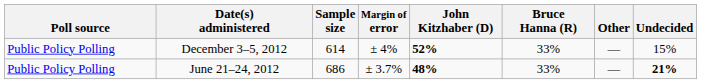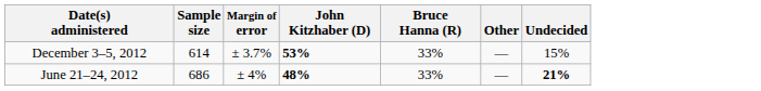 <table class="wikitable">
 <tr valign= bottom>
-<th style="width:185px;">Poll source</th>
 <th style="width:190px;">Date(s)<br>administered</th>
 <th class=small>Sample<br>size</th>
 <th><small>Margin of</small><br>error</th>
 <th style="width:110px;">John<br>Kitzhaber (D)</th>
 <th style="width:110px;">Bruce<br>Hanna (R)</th>
 <th style="width:40px;">Other</th>
 <th style="width:40px;">Undecided</th>
 </tr>
 <tr>
-<td><a href='#'>Public Policy Polling</a></td>
 <td align=center>December 3–5, 2012</td>
 <td align=center>614</td>
-<td align=center>± 4%</td>
-<td><strong>52%</strong></td>
+<td align=center>± 3.7%</td>
+<td><strong>53%</strong></td>
 <td align=center>33%</td>
 <td align=center>—</td>
 <td align=center>15%</td>
 </tr>
 <tr>
-<td><a href='#'>Public Policy Polling</a></td>
 <td align=center>June 21–24, 2012</td>
 <td align=center>686</td>
-<td align=center>± 3.7%</td>
+<td align=center>± 4%</td>
 <td><strong>48%</strong></td>
 <td align=center>33%</td>
 <td align=center>—</td>
 <td align=center><strong>21%</strong></td>
 </tr>
 </table>
